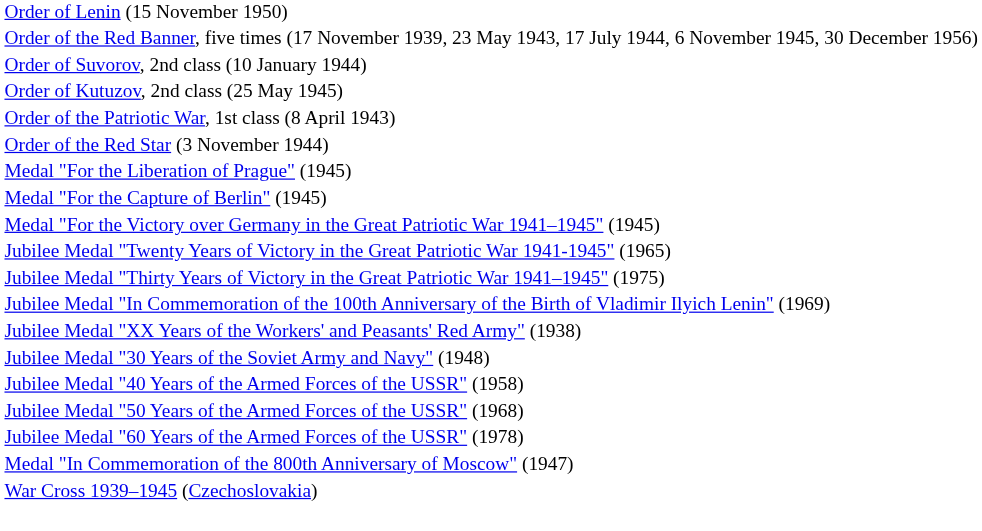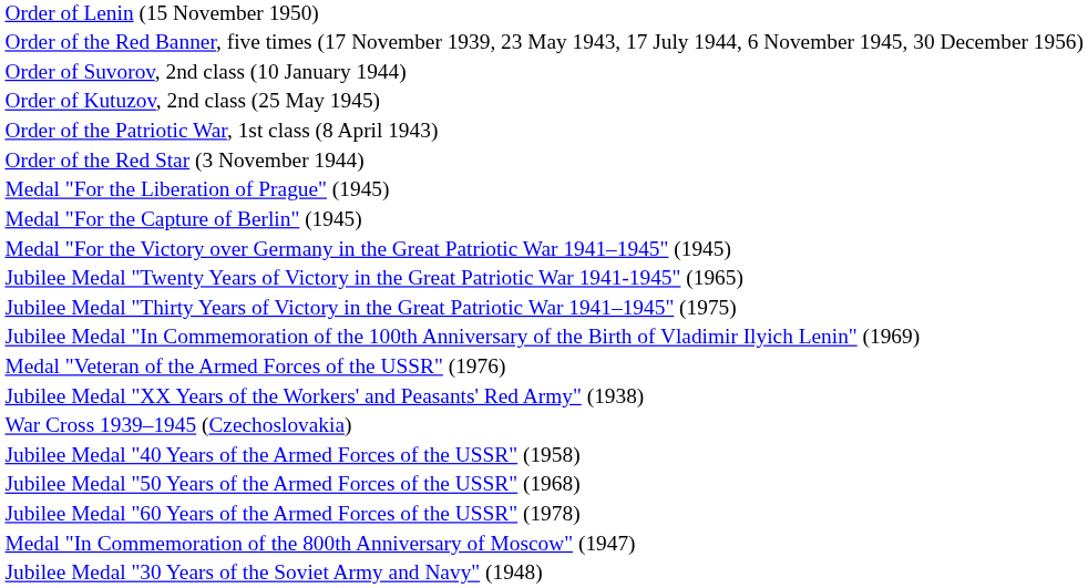 <table>
 <tr>
 <td></td>
 <td><a href='#'>Order of Lenin</a> (15 November 1950)</td>
 </tr>
 <tr>
 <td></td>
 <td><a href='#'>Order of the Red Banner</a>, five times (17 November 1939, 23 May 1943, 17 July 1944, 6 November 1945, 30 December 1956)</td>
 </tr>
 <tr>
 <td></td>
 <td><a href='#'>Order of Suvorov</a>, 2nd class (10 January 1944)</td>
 </tr>
 <tr>
 <td></td>
 <td><a href='#'>Order of Kutuzov</a>, 2nd class (25 May 1945)</td>
 </tr>
 <tr>
 <td></td>
 <td><a href='#'>Order of the Patriotic War</a>, 1st class (8 April 1943)</td>
 </tr>
 <tr>
 <td></td>
 <td><a href='#'>Order of the Red Star</a> (3 November 1944)</td>
 </tr>
 <tr>
 <td></td>
 <td><a href='#'>Medal "For the Liberation of Prague"</a> (1945)</td>
 </tr>
 <tr>
 <td></td>
 <td><a href='#'>Medal "For the Capture of Berlin"</a> (1945)</td>
 </tr>
 <tr>
 <td></td>
 <td><a href='#'>Medal "For the Victory over Germany in the Great Patriotic War 1941–1945"</a> (1945)</td>
 </tr>
 <tr>
 <td></td>
 <td><a href='#'>Jubilee Medal "Twenty Years of Victory in the Great Patriotic War 1941-1945"</a> (1965)</td>
 </tr>
 <tr>
 <td></td>
 <td><a href='#'>Jubilee Medal "Thirty Years of Victory in the Great Patriotic War 1941–1945"</a> (1975)</td>
 </tr>
 <tr>
 <td></td>
 <td><a href='#'>Jubilee Medal "In Commemoration of the 100th Anniversary of the Birth of Vladimir Ilyich Lenin"</a> (1969)</td>
 </tr>
 <tr>
 <td></td>
+<td><a href='#'>Medal "Veteran of the Armed Forces of the USSR"</a> (1976)</td>
+</tr>
+<tr>
+<td></td>
 <td><a href='#'>Jubilee Medal "XX Years of the Workers' and Peasants' Red Army"</a> (1938)</td>
 </tr>
 <tr>
 <td></td>
-<td><a href='#'>Jubilee Medal "30 Years of the Soviet Army and Navy"</a> (1948)</td>
+<td><a href='#'>War Cross 1939–1945</a> (<a href='#'>Czechoslovakia</a>)</td>
 </tr>
 <tr>
 <td></td>
 <td><a href='#'>Jubilee Medal "40 Years of the Armed Forces of the USSR"</a> (1958)</td>
 </tr>
 <tr>
 <td></td>
 <td><a href='#'>Jubilee Medal "50 Years of the Armed Forces of the USSR"</a> (1968)</td>
 </tr>
 <tr>
 <td></td>
 <td><a href='#'>Jubilee Medal "60 Years of the Armed Forces of the USSR"</a> (1978)</td>
 </tr>
 <tr>
 <td></td>
 <td><a href='#'>Medal "In Commemoration of the 800th Anniversary of Moscow"</a> (1947)</td>
 </tr>
 <tr>
 <td></td>
-<td><a href='#'>War Cross 1939–1945</a> (<a href='#'>Czechoslovakia</a>)</td>
+<td><a href='#'>Jubilee Medal "30 Years of the Soviet Army and Navy"</a> (1948)</td>
 </tr>
 <tr>
 </tr>
 </table>
